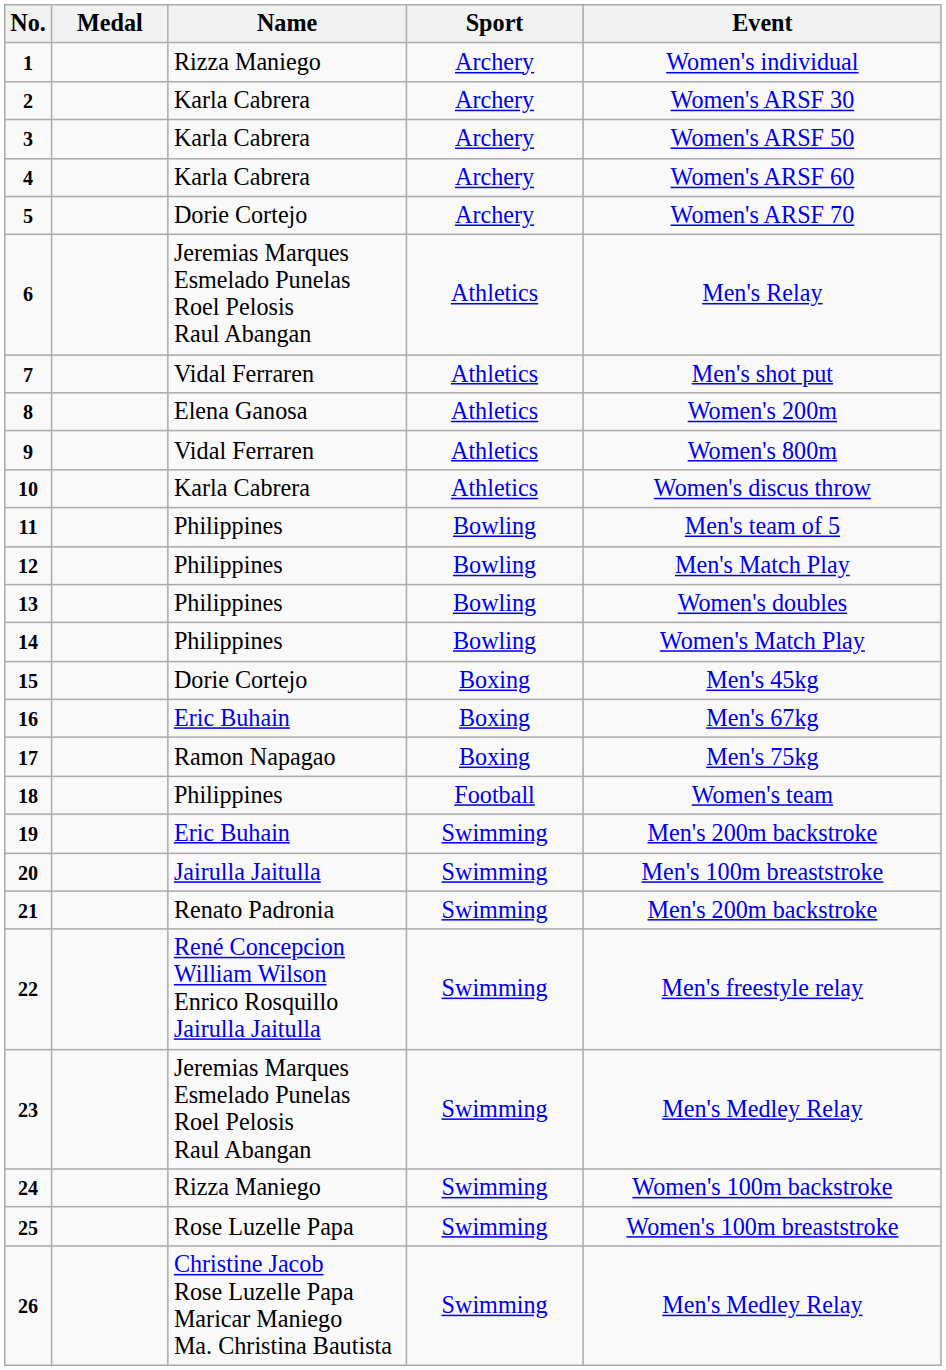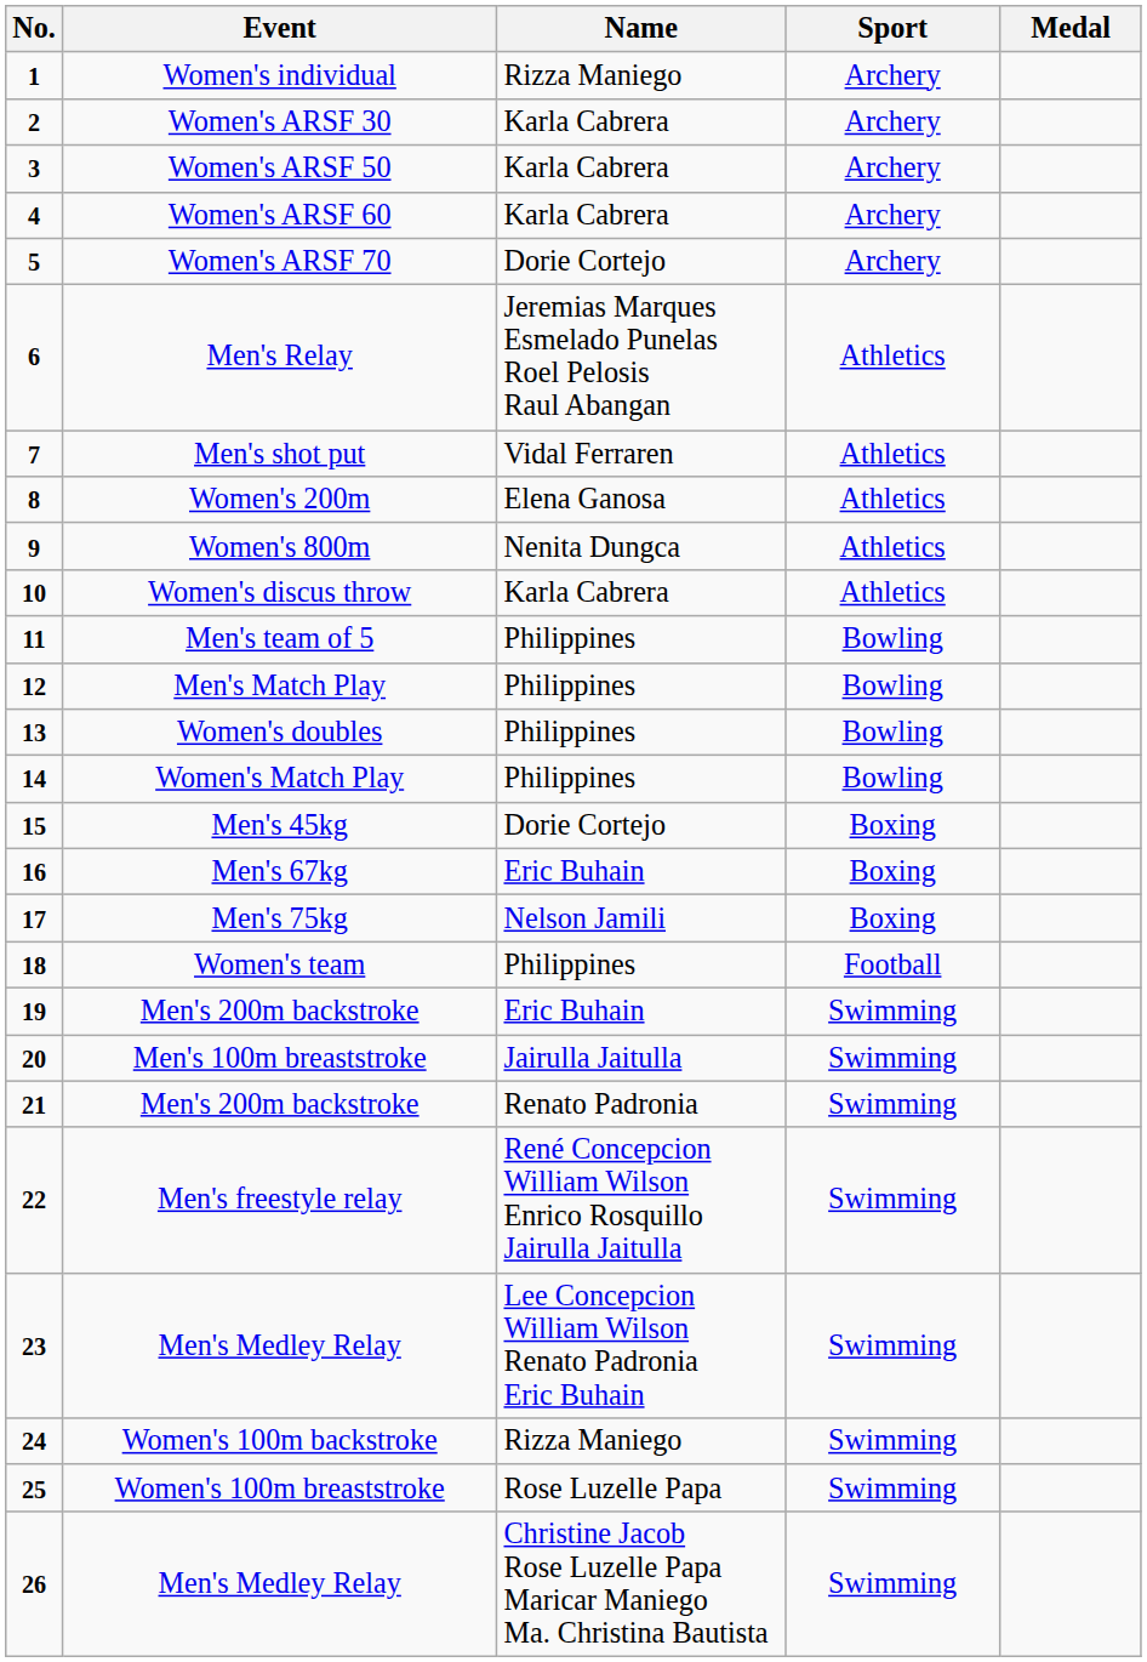 <table class="wikitable" style="font-size:100%; text-align:center;">
 <tr>
 <th width="10">No.</th>
-<th width="70">Medal</th>
+<th width="230">Event</th>
 <th width="150">Name</th>
 <th width="110">Sport</th>
-<th width="230">Event</th>
+<th width="70">Medal</th>
 </tr>
 <tr>
 <td><small><strong>1</strong></small></td>
-<td></td>
+<td><a href='#'>Women's individual</a></td>
 <td align=left>Rizza Maniego</td>
 <td> <a href='#'>Archery</a></td>
-<td><a href='#'>Women's individual</a></td>
+<td></td>
 </tr>
 <tr>
 <td><small><strong>2</strong></small></td>
-<td></td>
+<td><a href='#'>Women's ARSF 30</a></td>
 <td align=left>Karla Cabrera</td>
 <td> <a href='#'>Archery</a></td>
-<td><a href='#'>Women's ARSF 30</a></td>
+<td></td>
 </tr>
 <tr>
 <td><small><strong>3</strong></small></td>
-<td></td>
+<td><a href='#'>Women's ARSF 50</a></td>
 <td align=left>Karla Cabrera</td>
 <td> <a href='#'>Archery</a></td>
-<td><a href='#'>Women's ARSF 50</a></td>
+<td></td>
 </tr>
 <tr>
 <td><small><strong>4</strong></small></td>
-<td></td>
+<td><a href='#'>Women's ARSF 60</a></td>
 <td align=left>Karla Cabrera</td>
 <td> <a href='#'>Archery</a></td>
-<td><a href='#'>Women's ARSF 60</a></td>
+<td></td>
 </tr>
 <tr>
 <td><small><strong>5</strong></small></td>
-<td></td>
+<td><a href='#'>Women's ARSF 70</a></td>
 <td align=left>Dorie Cortejo</td>
 <td> <a href='#'>Archery</a></td>
-<td><a href='#'>Women's ARSF 70</a></td>
+<td></td>
 </tr>
 <tr>
 <td><small><strong>6</strong></small></td>
-<td></td>
+<td><a href='#'>Men's  Relay</a></td>
 <td align=left>Jeremias Marques<br>Esmelado Punelas<br>Roel Pelosis<br>Raul Abangan</td>
 <td> <a href='#'>Athletics</a></td>
-<td><a href='#'>Men's  Relay</a></td>
+<td></td>
 </tr>
 <tr>
 <td><small><strong>7</strong></small></td>
-<td></td>
+<td><a href='#'>Men's shot put</a></td>
 <td align=left>Vidal Ferraren</td>
 <td> <a href='#'>Athletics</a></td>
-<td><a href='#'>Men's shot put</a></td>
+<td></td>
 </tr>
 <tr>
 <td><small><strong>8</strong></small></td>
-<td></td>
+<td><a href='#'>Women's 200m</a></td>
 <td align=left>Elena Ganosa</td>
 <td> <a href='#'>Athletics</a></td>
-<td><a href='#'>Women's 200m</a></td>
+<td></td>
 </tr>
 <tr>
 <td><small><strong>9</strong></small></td>
+<td><a href='#'>Women's 800m</a></td>
+<td align=left>Nenita Dungca</td>
+<td> <a href='#'>Athletics</a></td>
 <td></td>
-<td align=left>Vidal Ferraren</td>
-<td> <a href='#'>Athletics</a></td>
-<td><a href='#'>Women's 800m</a></td>
 </tr>
 <tr>
 <td><small><strong>10</strong></small></td>
-<td></td>
+<td><a href='#'>Women's discus throw</a></td>
 <td align=left>Karla Cabrera</td>
 <td> <a href='#'>Athletics</a></td>
-<td><a href='#'>Women's discus throw</a></td>
+<td></td>
 </tr>
 <tr>
 <td><small><strong>11</strong></small></td>
-<td></td>
+<td><a href='#'>Men's team of 5</a></td>
 <td align=left>Philippines</td>
 <td> <a href='#'>Bowling</a></td>
-<td><a href='#'>Men's team of 5</a></td>
+<td></td>
 </tr>
 <tr>
 <td><small><strong>12</strong></small></td>
-<td></td>
+<td><a href='#'>Men's Match Play</a></td>
 <td align=left>Philippines</td>
 <td> <a href='#'>Bowling</a></td>
-<td><a href='#'>Men's Match Play</a></td>
+<td></td>
 </tr>
 <tr>
 <td><small><strong>13</strong></small></td>
-<td></td>
+<td><a href='#'>Women's doubles</a></td>
 <td align=left>Philippines</td>
 <td> <a href='#'>Bowling</a></td>
-<td><a href='#'>Women's doubles</a></td>
+<td></td>
 </tr>
 <tr>
 <td><small><strong>14</strong></small></td>
-<td></td>
+<td><a href='#'>Women's Match Play</a></td>
 <td align=left>Philippines</td>
 <td> <a href='#'>Bowling</a></td>
-<td><a href='#'>Women's Match Play</a></td>
+<td></td>
 </tr>
 <tr>
 <td><small><strong>15</strong></small></td>
-<td></td>
+<td><a href='#'>Men's 45kg</a></td>
 <td align=left>Dorie Cortejo</td>
 <td> <a href='#'>Boxing</a></td>
-<td><a href='#'>Men's 45kg</a></td>
+<td></td>
 </tr>
 <tr>
 <td><small><strong>16</strong></small></td>
-<td></td>
+<td><a href='#'>Men's 67kg</a></td>
 <td align=left><a href='#'>Eric Buhain</a></td>
 <td> <a href='#'>Boxing</a></td>
-<td><a href='#'>Men's 67kg</a></td>
+<td></td>
 </tr>
 <tr>
 <td><small><strong>17</strong></small></td>
+<td><a href='#'>Men's 75kg</a></td>
+<td align=left><a href='#'>Nelson Jamili</a></td>
+<td> <a href='#'>Boxing</a></td>
 <td></td>
-<td align=left>Ramon Napagao</td>
-<td> <a href='#'>Boxing</a></td>
-<td><a href='#'>Men's 75kg</a></td>
 </tr>
 <tr>
 <td><small><strong>18</strong></small></td>
-<td></td>
+<td><a href='#'>Women's team</a></td>
 <td align=left>Philippines</td>
 <td> <a href='#'>Football</a></td>
-<td><a href='#'>Women's team</a></td>
+<td></td>
 </tr>
 <tr>
 <td><small><strong>19</strong></small></td>
-<td></td>
+<td><a href='#'>Men's 200m backstroke</a></td>
 <td align=left><a href='#'>Eric Buhain</a></td>
 <td> <a href='#'>Swimming</a></td>
-<td><a href='#'>Men's 200m backstroke</a></td>
+<td></td>
 </tr>
 <tr>
 <td><small><strong>20</strong></small></td>
-<td></td>
+<td><a href='#'>Men's 100m breaststroke</a></td>
 <td align=left><a href='#'>Jairulla Jaitulla</a></td>
 <td> <a href='#'>Swimming</a></td>
-<td><a href='#'>Men's 100m breaststroke</a></td>
+<td></td>
 </tr>
 <tr>
 <td><small><strong>21</strong></small></td>
-<td></td>
+<td><a href='#'>Men's 200m backstroke</a></td>
 <td align=left>Renato Padronia</td>
 <td> <a href='#'>Swimming</a></td>
-<td><a href='#'>Men's 200m backstroke</a></td>
+<td></td>
 </tr>
 <tr>
 <td><small><strong>22</strong></small></td>
-<td></td>
+<td><a href='#'>Men's  freestyle relay</a></td>
 <td align=left><a href='#'>René Concepcion</a><br><a href='#'>William Wilson</a><br>Enrico Rosquillo<br><a href='#'>Jairulla Jaitulla</a></td>
 <td> <a href='#'>Swimming</a></td>
-<td><a href='#'>Men's  freestyle relay</a></td>
+<td></td>
 </tr>
 <tr>
 <td><small><strong>23</strong></small></td>
+<td><a href='#'>Men's  Medley Relay</a></td>
+<td align=left><a href='#'>Lee Concepcion</a><br><a href='#'>William Wilson</a><br>Renato Padronia<br><a href='#'>Eric Buhain</a></td>
+<td> <a href='#'>Swimming</a></td>
 <td></td>
-<td align=left>Jeremias Marques<br>Esmelado Punelas<br>Roel Pelosis<br>Raul Abangan</td>
-<td> <a href='#'>Swimming</a></td>
-<td><a href='#'>Men's  Medley Relay</a></td>
 </tr>
 <tr>
 <td><small><strong>24</strong></small></td>
-<td></td>
+<td><a href='#'>Women's 100m backstroke</a></td>
 <td align=left>Rizza Maniego</td>
 <td> <a href='#'>Swimming</a></td>
-<td><a href='#'>Women's 100m backstroke</a></td>
+<td></td>
 </tr>
 <tr>
 <td><small><strong>25</strong></small></td>
-<td></td>
+<td><a href='#'>Women's 100m breaststroke</a></td>
 <td align=left>Rose Luzelle Papa</td>
 <td> <a href='#'>Swimming</a></td>
-<td><a href='#'>Women's 100m breaststroke</a></td>
+<td></td>
 </tr>
 <tr>
 <td><small><strong>26</strong></small></td>
-<td></td>
+<td><a href='#'>Men's  Medley Relay</a></td>
 <td align=left><a href='#'>Christine Jacob</a><br>Rose Luzelle Papa<br>Maricar Maniego<br>Ma. Christina Bautista</td>
 <td> <a href='#'>Swimming</a></td>
-<td><a href='#'>Men's  Medley Relay</a></td>
+<td></td>
 </tr>
 </table>
